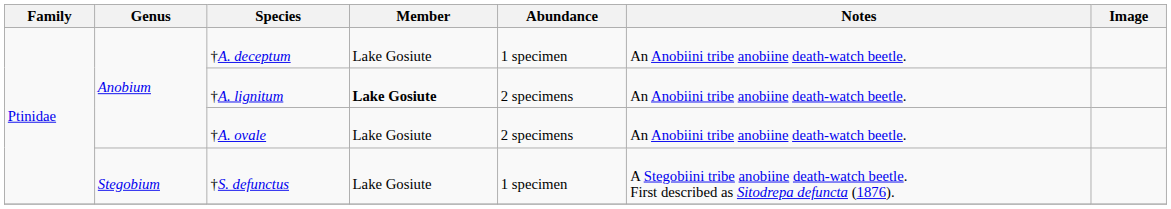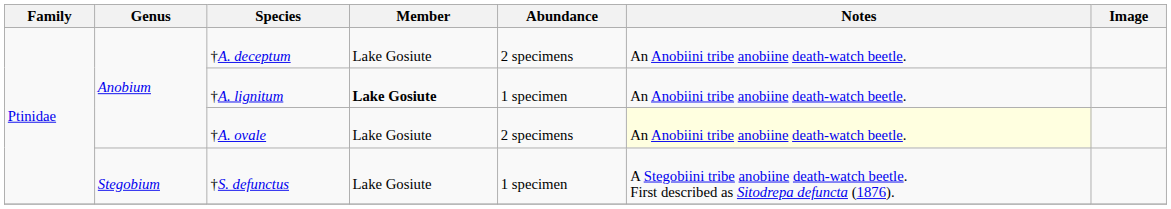 <table class="wikitable" style="margin:auto;width:100%;">
 <tr>
 <th>Family</th>
 <th>Genus</th>
 <th>Species</th>
 <th>Member</th>
 <th>Abundance</th>
 <th>Notes</th>
 <th>Image</th>
 </tr>
 <tr>
 <td rowspan=4><a href='#'>Ptinidae</a></td>
 <td rowspan=3><em><a href='#'>Anobium</a></em></td>
 <td><br>†<em><a href='#'>A. deceptum</a></em> </td>
 <td><br>Lake Gosiute</td>
-<td><br>1 specimen</td>
+<td><br>2 specimens</td>
 <td><br>An <a href='#'>Anobiini tribe</a> <a href='#'>anobiine</a> <a href='#'>death-watch beetle</a>.</td>
 <td><br></td>
 </tr>
 <tr>
 <td><br>†<em><a href='#'>A. lignitum</a></em> </td>
 <td><strong><br>Lake Gosiute</strong></td>
-<td><br>2 specimens</td>
+<td><br>1 specimen</td>
 <td><br>An <a href='#'>Anobiini tribe</a> <a href='#'>anobiine</a> <a href='#'>death-watch beetle</a>.</td>
 <td><br></td>
 </tr>
 <tr>
 <td><br>†<em><a href='#'>A. ovale</a></em> </td>
 <td><br>Lake Gosiute</td>
 <td><br>2 specimens</td>
-<td><br>An <a href='#'>Anobiini tribe</a> <a href='#'>anobiine</a> <a href='#'>death-watch beetle</a>.</td>
+<td style="background: lightyellow;"><br>An <a href='#'>Anobiini tribe</a> <a href='#'>anobiine</a> <a href='#'>death-watch beetle</a>.</td>
 <td><br></td>
 </tr>
 <tr>
 <td><br><em><a href='#'>Stegobium</a></em></td>
 <td><br>†<em><a href='#'>S. defunctus</a></em> </td>
 <td><br>Lake Gosiute</td>
 <td><br>1 specimen</td>
 <td><br>A <a href='#'>Stegobiini tribe</a> <a href='#'>anobiine</a> <a href='#'>death-watch beetle</a>.<br> First described as <em><a href='#'>Sitodrepa defuncta</a></em> (<a href='#'>1876</a>).</td>
 <td></td>
 </tr>
 <tr>
 </tr>
 </table>
